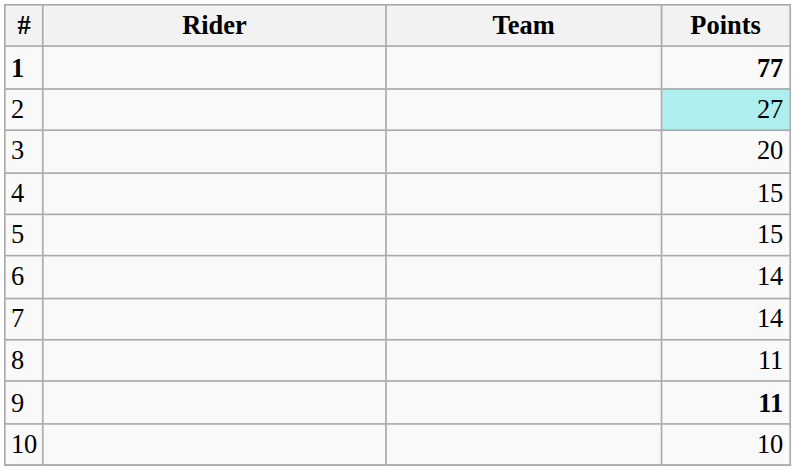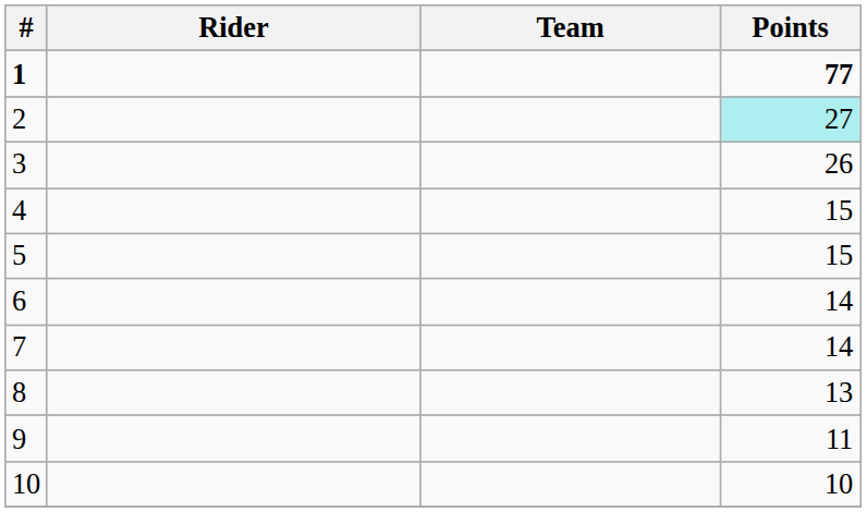 <table class="wikitable">
 <tr>
 <th>#</th>
 <th width="200">Rider</th>
 <th width="160">Team</th>
 <th width="70">Points</th>
 </tr>
 <tr>
 <td><strong>1</strong></td>
 <td><strong></strong> </td>
 <td><strong></strong></td>
 <td align=right><strong>77</strong></td>
 </tr>
 <tr>
 <td>2</td>
 <td></td>
 <td></td>
 <td align=right style="background: paleturquoise;">27</td>
 </tr>
 <tr>
 <td>3</td>
 <td></td>
 <td></td>
-<td align=right>20</td>
+<td align=right>26</td>
 </tr>
 <tr>
 <td>4</td>
 <td></td>
 <td></td>
 <td align=right>15</td>
 </tr>
 <tr>
 <td>5</td>
 <td></td>
 <td></td>
 <td align=right>15</td>
 </tr>
 <tr>
 <td>6</td>
 <td></td>
 <td></td>
 <td align=right>14</td>
 </tr>
 <tr>
 <td>7</td>
 <td></td>
 <td></td>
 <td align=right>14</td>
 </tr>
 <tr>
 <td>8</td>
 <td></td>
 <td></td>
-<td align=right>11</td>
+<td align=right>13</td>
 </tr>
 <tr>
 <td>9</td>
 <td></td>
 <td></td>
-<td align=right><strong>11</strong></td>
+<td align=right>11</td>
 </tr>
 <tr>
 <td>10</td>
 <td></td>
 <td></td>
 <td align=right>10</td>
 </tr>
 <tr>
 </tr>
 </table>
